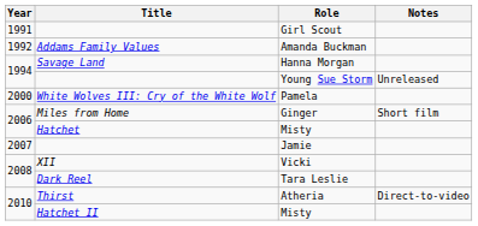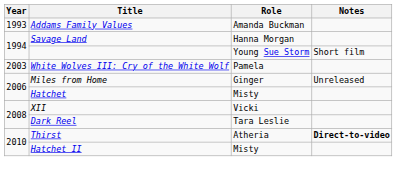 <table class="wikitable sortable">
 <tr>
 <th>Year</th>
 <th>Title</th>
 <th>Role</th>
 <th class="unsortable">Notes</th>
 </tr>
 <tr>
-<td>1991</td>
-<td><em></em></td>
-<td>Girl Scout</td>
-<td></td>
-</tr>
-<tr>
-<td>1992</td>
+<td>1993</td>
 <td><em><a href='#'>Addams Family Values</a></em></td>
 <td>Amanda Buckman</td>
 <td></td>
 </tr>
 <tr>
 <td rowspan="2">1994</td>
 <td><em><a href='#'>Savage Land</a></em></td>
 <td>Hanna Morgan</td>
 <td></td>
 </tr>
 <tr>
 <td><em></em></td>
 <td>Young <a href='#'>Sue Storm</a></td>
-<td>Unreleased</td>
+<td>Short film</td>
 </tr>
 <tr>
-<td>2000</td>
+<td>2003</td>
 <td><em><a href='#'>White Wolves III: Cry of the White Wolf</a></em></td>
 <td>Pamela</td>
 <td></td>
 </tr>
 <tr>
 <td rowspan="2">2006</td>
 <td><em>Miles from Home</em></td>
 <td>Ginger</td>
-<td>Short film</td>
+<td>Unreleased</td>
 </tr>
 <tr>
 <td><em><a href='#'>Hatchet</a></em></td>
 <td>Misty</td>
-<td></td>
-</tr>
-<tr>
-<td>2007</td>
-<td><em></em></td>
-<td>Jamie</td>
 <td></td>
 </tr>
 <tr>
 <td rowspan="2">2008</td>
 <td><em>XII</em></td>
 <td>Vicki</td>
 <td></td>
 </tr>
 <tr>
 <td><em><a href='#'>Dark Reel</a></em></td>
 <td>Tara Leslie</td>
 <td></td>
 </tr>
 <tr>
 <td rowspan="2">2010</td>
 <td><em><a href='#'>Thirst</a></em></td>
 <td>Atheria</td>
-<td>Direct-to-video</td>
+<td><strong>Direct-to-video</strong></td>
 </tr>
 <tr>
 <td><em><a href='#'>Hatchet II</a></em></td>
 <td>Misty</td>
 <td></td>
 </tr>
 </table>
